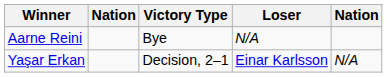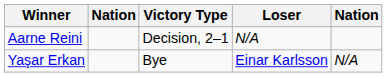 <table class="wikitable sortable" style="text-align:left;">
 <tr>
 <th>Winner</th>
 <th>Nation</th>
 <th>Victory Type</th>
 <th>Loser</th>
 <th>Nation</th>
 </tr>
 <tr>
 <td><a href='#'>Aarne Reini</a></td>
 <td></td>
-<td>Bye</td>
+<td>Decision, 2–1</td>
 <td><em>N/A</em></td>
 <td></td>
 </tr>
 <tr>
 <td><a href='#'>Yaşar Erkan</a></td>
 <td></td>
-<td>Decision, 2–1</td>
+<td>Bye</td>
 <td><a href='#'>Einar Karlsson</a></td>
 <td><em>N/A</em></td>
 </tr>
 </table>
